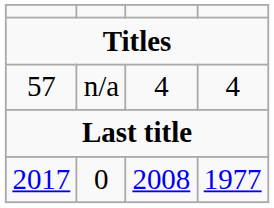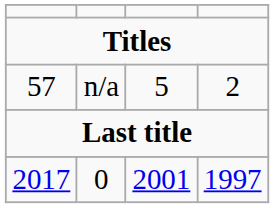 <table class="wikitable" border="0" style="margin: 1em auto;">
 <tr>
 <td></td>
 <td></td>
 <td></td>
 <td></td>
 </tr>
 <tr>
 <td colspan="4" align="center"><strong>Titles</strong></td>
 </tr>
 <tr>
 <td align="center">57</td>
 <td align="center">n/a</td>
-<td align="center">4</td>
-<td align="center">4</td>
+<td align="center">5</td>
+<td align="center">2</td>
 </tr>
 <tr>
 <td colspan="4" align="center"><strong>Last title</strong></td>
 </tr>
 <tr>
 <td align="center"><a href='#'>2017</a></td>
 <td align="center">0</td>
-<td align="center"><a href='#'>2008</a></td>
-<td align="center"><a href='#'>1977</a></td>
+<td align="center"><a href='#'>2001</a></td>
+<td align="center"><a href='#'>1997</a></td>
 </tr>
 </table>
